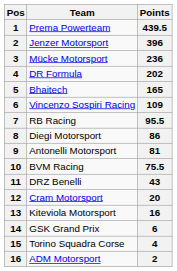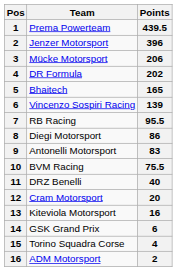 <table class="wikitable" style="font-size: 85%;">
 <tr>
 <th>Pos</th>
 <th>Team</th>
 <th>Points</th>
 </tr>
 <tr>
 <th>1</th>
 <td> <a href='#'>Prema Powerteam</a></td>
 <th>439.5</th>
 </tr>
 <tr>
 <th>2</th>
 <td> <a href='#'>Jenzer Motorsport</a></td>
 <th>396</th>
 </tr>
 <tr>
 <th>3</th>
 <td nowrap> <a href='#'>Mücke Motorsport</a></td>
-<th>236</th>
+<th>206</th>
 </tr>
 <tr>
 <th>4</th>
 <td> <a href='#'>DR Formula</a></td>
 <th>202</th>
 </tr>
 <tr>
 <th>5</th>
 <td> <a href='#'>Bhaitech</a></td>
 <th>165</th>
 </tr>
 <tr>
 <th>6</th>
 <td> <a href='#'>Vincenzo Sospiri Racing</a></td>
-<th>109</th>
+<th>139</th>
 </tr>
 <tr>
 <th>7</th>
 <td> RB Racing</td>
 <th>95.5</th>
 </tr>
 <tr>
 <th>8</th>
 <td> Diegi Motorsport</td>
 <th>86</th>
 </tr>
 <tr>
 <th>9</th>
 <td> Antonelli Motorsport</td>
-<th>81</th>
+<th>83</th>
 </tr>
 <tr>
 <th>10</th>
 <td> BVM Racing</td>
 <th>75.5</th>
 </tr>
 <tr>
 <th>11</th>
 <td> DRZ Benelli</td>
-<th>43</th>
+<th>40</th>
 </tr>
 <tr>
 <th>12</th>
 <td> <a href='#'>Cram Motorsport</a></td>
 <th>20</th>
 </tr>
 <tr>
 <th>13</th>
 <td> Kiteviola Motorsport</td>
 <th>16</th>
 </tr>
 <tr>
 <th>14</th>
 <td> GSK Grand Prix</td>
 <th>6</th>
 </tr>
 <tr>
 <th>15</th>
 <td> Torino Squadra Corse</td>
 <th>4</th>
 </tr>
 <tr>
 <th>16</th>
 <td> <a href='#'>ADM Motorsport</a></td>
 <th>2</th>
 </tr>
 </table>
